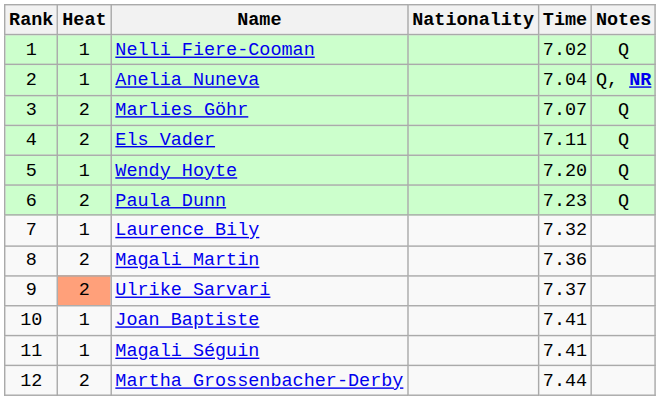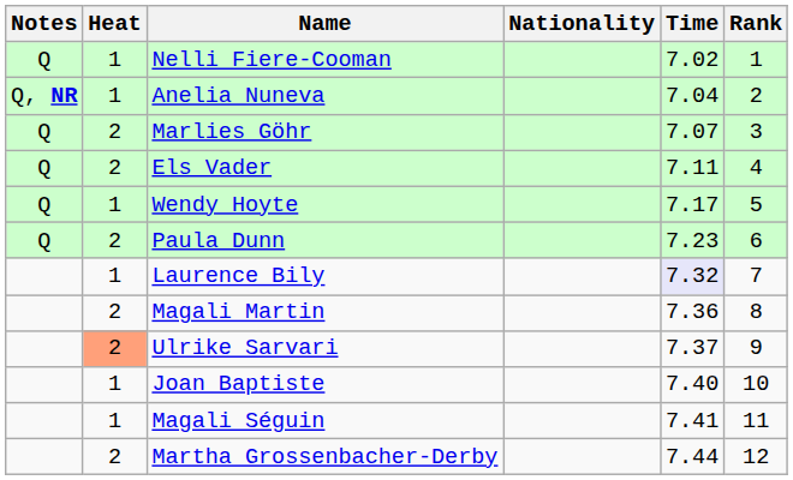 <table class="wikitable sortable" style="text-align:center">
 <tr>
-<th>Rank</th>
+<th>Notes</th>
 <th>Heat</th>
 <th>Name</th>
 <th>Nationality</th>
 <th>Time</th>
-<th>Notes</th>
+<th>Rank</th>
 </tr>
 <tr bgcolor=ccffcc>
-<td>1</td>
+<td>Q</td>
 <td>1</td>
 <td align="left"><a href='#'>Nelli Fiere-Cooman</a></td>
 <td align=left></td>
 <td>7.02</td>
-<td>Q</td>
+<td>1</td>
 </tr>
 <tr bgcolor=ccffcc>
-<td>2</td>
+<td>Q, <strong><a href='#'>NR</a></strong></td>
 <td>1</td>
 <td align="left"><a href='#'>Anelia Nuneva</a></td>
 <td align=left></td>
 <td>7.04</td>
-<td>Q, <strong><a href='#'>NR</a></strong></td>
+<td>2</td>
 </tr>
 <tr bgcolor=ccffcc>
-<td>3</td>
+<td>Q</td>
 <td>2</td>
 <td align="left"><a href='#'>Marlies Göhr</a></td>
 <td align=left></td>
 <td>7.07</td>
-<td>Q</td>
+<td>3</td>
 </tr>
 <tr bgcolor=ccffcc>
-<td>4</td>
+<td>Q</td>
 <td>2</td>
 <td align="left"><a href='#'>Els Vader</a></td>
 <td align=left></td>
 <td>7.11</td>
-<td>Q</td>
+<td>4</td>
 </tr>
 <tr bgcolor=ccffcc>
-<td>5</td>
+<td>Q</td>
 <td>1</td>
 <td align="left"><a href='#'>Wendy Hoyte</a></td>
 <td align=left></td>
-<td>7.20</td>
-<td>Q</td>
+<td>7.17</td>
+<td>5</td>
 </tr>
 <tr bgcolor=ccffcc>
-<td>6</td>
+<td>Q</td>
 <td>2</td>
 <td align="left"><a href='#'>Paula Dunn</a></td>
 <td align=left></td>
 <td>7.23</td>
-<td>Q</td>
+<td>6</td>
 </tr>
 <tr>
-<td>7</td>
+<td></td>
 <td>1</td>
 <td align="left"><a href='#'>Laurence Bily</a></td>
 <td align=left></td>
-<td>7.32</td>
-<td></td>
+<td style="background: lavender;">7.32</td>
+<td>7</td>
 </tr>
 <tr>
-<td>8</td>
+<td></td>
 <td>2</td>
 <td align="left"><a href='#'>Magali Martin</a></td>
 <td align=left></td>
 <td>7.36</td>
-<td></td>
+<td>8</td>
 </tr>
 <tr>
-<td>9</td>
+<td></td>
 <td style="background: lightsalmon;">2</td>
 <td align="left"><a href='#'>Ulrike Sarvari</a></td>
 <td align=left></td>
 <td>7.37</td>
-<td></td>
+<td>9</td>
 </tr>
 <tr>
-<td>10</td>
+<td></td>
 <td>1</td>
 <td align="left"><a href='#'>Joan Baptiste</a></td>
 <td align=left></td>
-<td>7.41</td>
-<td></td>
+<td>7.40</td>
+<td>10</td>
 </tr>
 <tr>
-<td>11</td>
+<td></td>
 <td>1</td>
 <td align="left"><a href='#'>Magali Séguin</a></td>
 <td align=left></td>
 <td>7.41</td>
-<td></td>
+<td>11</td>
 </tr>
 <tr>
-<td>12</td>
+<td></td>
 <td>2</td>
 <td align="left"><a href='#'>Martha Grossenbacher-Derby</a></td>
 <td align=left></td>
 <td>7.44</td>
-<td></td>
+<td>12</td>
 </tr>
 </table>
